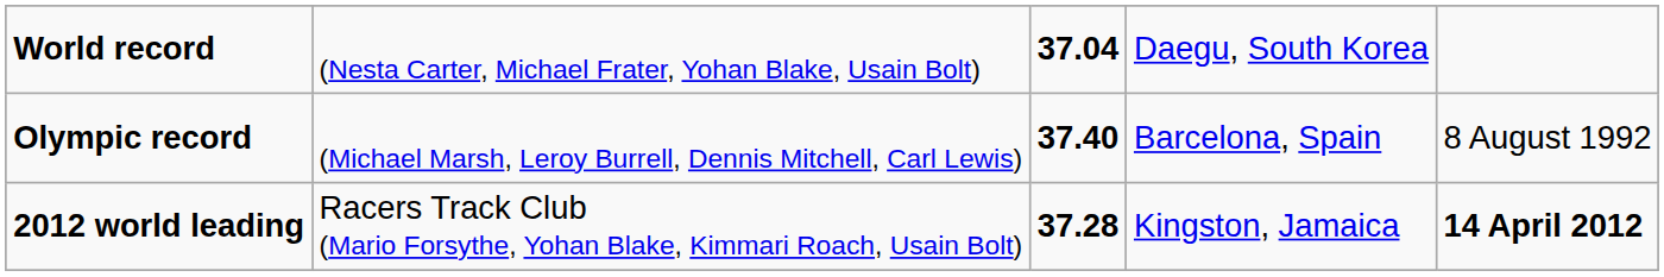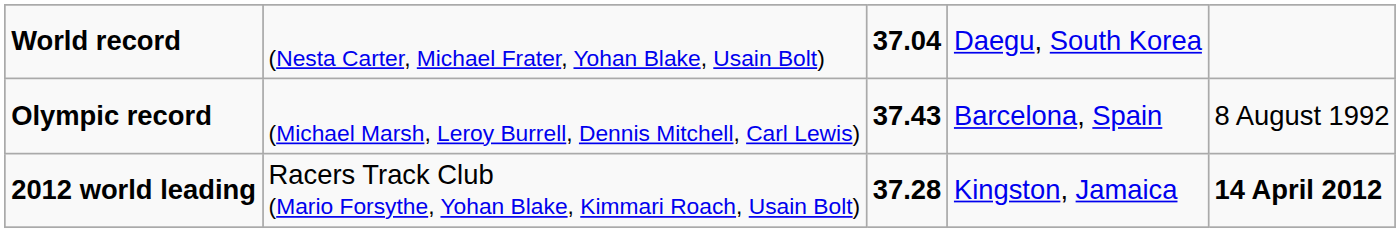 <table class="wikitable">
 <tr>
 <td><strong>World record</strong></td>
 <td><br><small>(<a href='#'>Nesta Carter</a>, <a href='#'>Michael Frater</a>, <a href='#'>Yohan Blake</a>, <a href='#'>Usain Bolt</a>)</small></td>
 <td><strong>37.04</strong></td>
 <td><a href='#'>Daegu</a>, <a href='#'>South Korea</a></td>
 <td></td>
 </tr>
 <tr>
 <td><strong>Olympic record</strong></td>
 <td><br><small>(<a href='#'>Michael Marsh</a>, <a href='#'>Leroy Burrell</a>, <a href='#'>Dennis Mitchell</a>, <a href='#'>Carl Lewis</a>)</small></td>
-<td><strong>37.40</strong></td>
+<td><strong>37.43</strong></td>
 <td><a href='#'>Barcelona</a>, <a href='#'>Spain</a></td>
 <td>8 August 1992</td>
 </tr>
 <tr>
 <td><strong>2012 world leading</strong></td>
 <td> Racers Track Club<br><small>(<a href='#'>Mario Forsythe</a>, <a href='#'>Yohan Blake</a>, <a href='#'>Kimmari Roach</a>, <a href='#'>Usain Bolt</a>)</small></td>
 <td><strong>37.28</strong></td>
 <td><a href='#'>Kingston</a>, <a href='#'>Jamaica</a></td>
 <td><strong>14 April 2012</strong></td>
 </tr>
 </table>
